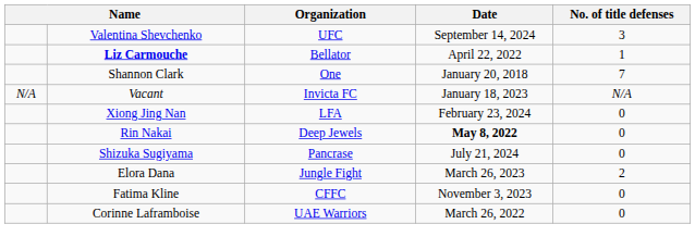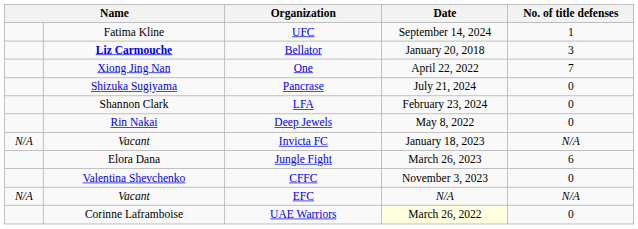 <table class="wikitable" style="width:99%; text-align:center;">
 <tr>
 <th colspan="2" style="width:35%;">Name</th>
 <th style="width:25%;">Organization</th>
 <th width=20%>Date</th>
 <th width=20%>No. of title defenses</th>
 </tr>
 <tr>
 <td (fighter)><br></td>
-<td><a href='#'>Valentina Shevchenko</a></td>
+<td>Fatima Kline</td>
 <td><a href='#'>UFC</a></td>
 <td>September 14, 2024</td>
-<td>3</td>
+<td>1</td>
 </tr>
 <tr>
 <td (fighter)><br></td>
 <td><strong><a href='#'>Liz Carmouche</a></strong></td>
 <td><a href='#'>Bellator</a></td>
+<td>January 20, 2018</td>
+<td>3</td>
+</tr>
+<tr>
+<td (fighter)><br></td>
+<td><a href='#'>Xiong Jing Nan</a><br></td>
+<td><a href='#'>One</a></td>
 <td>April 22, 2022</td>
-<td>1</td>
+<td>7</td>
+</tr>
+<tr>
+<td (fighter)><br></td>
+<td><a href='#'>Shizuka Sugiyama</a></td>
+<td><a href='#'>Pancrase</a></td>
+<td>July 21, 2024</td>
+<td>0</td>
 </tr>
 <tr>
 <td (fighter)><br></td>
 <td>Shannon Clark</td>
-<td><a href='#'>One</a></td>
-<td>January 20, 2018</td>
-<td>7</td>
+<td><a href='#'>LFA</a></td>
+<td>February 23, 2024</td>
+<td>0</td>
+</tr>
+<tr>
+<td (fighter)><br></td>
+<td><a href='#'>Rin Nakai</a></td>
+<td><a href='#'>Deep Jewels</a></td>
+<td>May 8, 2022</td>
+<td>0</td>
 </tr>
 <tr>
 <td><em>N/A</em></td>
 <td><em>Vacant</em></td>
 <td><a href='#'>Invicta FC</a></td>
 <td>January 18, 2023</td>
 <td><em>N/A</em></td>
 </tr>
 <tr>
 <td (fighter)><br></td>
-<td><a href='#'>Xiong Jing Nan</a><br></td>
-<td><a href='#'>LFA</a></td>
-<td>February 23, 2024</td>
-<td>0</td>
+<td>Elora Dana</td>
+<td><a href='#'>Jungle Fight</a></td>
+<td>March 26, 2023</td>
+<td>6</td>
 </tr>
 <tr>
 <td (fighter)><br></td>
-<td><a href='#'>Rin Nakai</a></td>
-<td><a href='#'>Deep Jewels</a></td>
-<td><strong>May 8, 2022</strong></td>
-<td>0</td>
-</tr>
-<tr>
-<td (fighter)><br></td>
-<td><a href='#'>Shizuka Sugiyama</a></td>
-<td><a href='#'>Pancrase</a></td>
-<td>July 21, 2024</td>
-<td>0</td>
-</tr>
-<tr>
-<td (fighter)><br></td>
-<td>Elora Dana</td>
-<td><a href='#'>Jungle Fight</a></td>
-<td>March 26, 2023</td>
-<td>2</td>
-</tr>
-<tr>
-<td (fighter)><br></td>
-<td>Fatima Kline</td>
+<td><a href='#'>Valentina Shevchenko</a></td>
 <td><a href='#'>CFFC</a></td>
 <td>November 3, 2023</td>
 <td>0</td>
 </tr>
 <tr>
+<td><em>N/A</em></td>
+<td><em>Vacant</em></td>
+<td><a href='#'>EFC</a></td>
+<td><em>N/A</em></td>
+<td><em>N/A</em></td>
+</tr>
+<tr>
 <td (fighter)><br></td>
 <td>Corinne Laframboise</td>
 <td><a href='#'>UAE Warriors</a></td>
-<td>March 26, 2022</td>
+<td style="background: lightyellow;">March 26, 2022</td>
 <td>0</td>
 </tr>
 </table>
